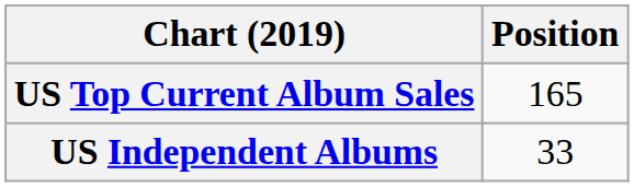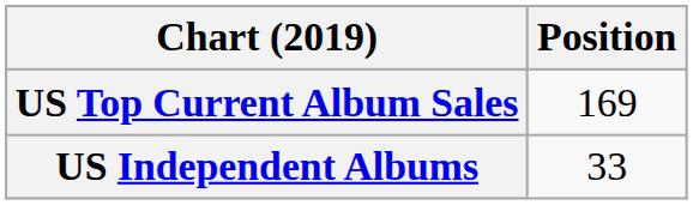 <table class="wikitable sortable plainrowheaders" style="text-align:center">
 <tr>
 <th scope="col">Chart (2019)</th>
 <th scope="col">Position</th>
 </tr>
 <tr>
 <th scope="row">US <a href='#'>Top Current Album Sales</a></th>
-<td>165</td>
+<td>169</td>
 </tr>
 <tr>
 <th scope="row">US <a href='#'>Independent Albums</a></th>
 <td>33</td>
 </tr>
 </table>
